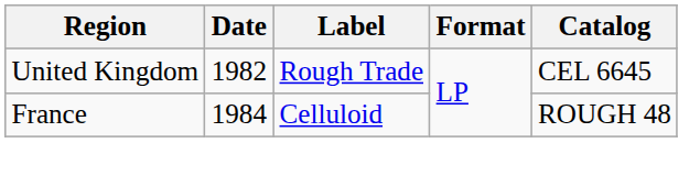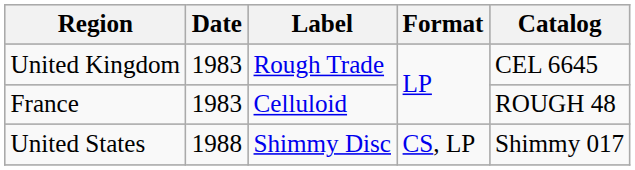 <table class="wikitable">
 <tr>
 <th>Region</th>
 <th>Date</th>
 <th>Label</th>
 <th>Format</th>
 <th>Catalog</th>
 </tr>
 <tr>
 <td>United Kingdom</td>
-<td>1982</td>
+<td>1983</td>
 <td><a href='#'>Rough Trade</a></td>
 <td rowspan="2"><a href='#'>LP</a></td>
 <td>CEL 6645</td>
 </tr>
 <tr>
 <td>France</td>
-<td>1984</td>
+<td>1983</td>
 <td><a href='#'>Celluloid</a></td>
 <td>ROUGH 48</td>
 </tr>
+<tr>
+<td>United States</td>
+<td>1988</td>
+<td><a href='#'>Shimmy Disc</a></td>
+<td><a href='#'>CS</a>, LP</td>
+<td>Shimmy 017</td>
+</tr>
 </table>
